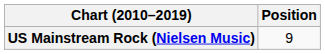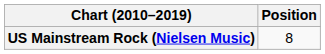 <table class="wikitable plainrowheaders" style="text-align:center">
 <tr>
 <th>Chart (2010–2019)</th>
 <th>Position</th>
 </tr>
 <tr>
 <th scope="row">US Mainstream Rock (<a href='#'>Nielsen Music</a>)</th>
-<td>9</td>
+<td>8</td>
 </tr>
 </table>
